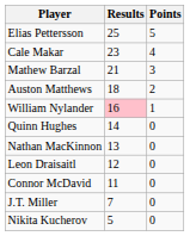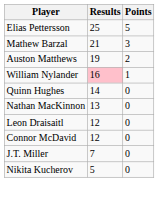 <table cellspacing=0 class="wikitable sortable" style="border:1px solid #999999">
 <tr>
 <th>Player</th>
 <th>Results</th>
 <th>Points</th>
 </tr>
 <tr>
 <td>Elias Pettersson</td>
 <td>25</td>
 <td>5</td>
 </tr>
 <tr>
-<td>Cale Makar</td>
-<td>23</td>
-<td>4</td>
-</tr>
-<tr>
 <td>Mathew Barzal</td>
 <td>21</td>
 <td>3</td>
 </tr>
 <tr>
 <td>Auston Matthews</td>
-<td>18</td>
+<td>19</td>
 <td>2</td>
 </tr>
 <tr>
 <td>William Nylander</td>
 <td style="background: pink;">16</td>
 <td>1</td>
 </tr>
 <tr>
 <td>Quinn Hughes</td>
 <td>14</td>
 <td>0</td>
 </tr>
 <tr>
 <td>Nathan MacKinnon</td>
 <td>13</td>
 <td>0</td>
 </tr>
 <tr>
 <td>Leon Draisaitl</td>
 <td>12</td>
 <td>0</td>
 </tr>
 <tr>
 <td>Connor McDavid</td>
-<td>11</td>
+<td>12</td>
 <td>0</td>
 </tr>
 <tr>
 <td>J.T. Miller</td>
 <td>7</td>
 <td>0</td>
 </tr>
 <tr>
 <td>Nikita Kucherov</td>
 <td>5</td>
 <td>0</td>
 </tr>
 </table>
